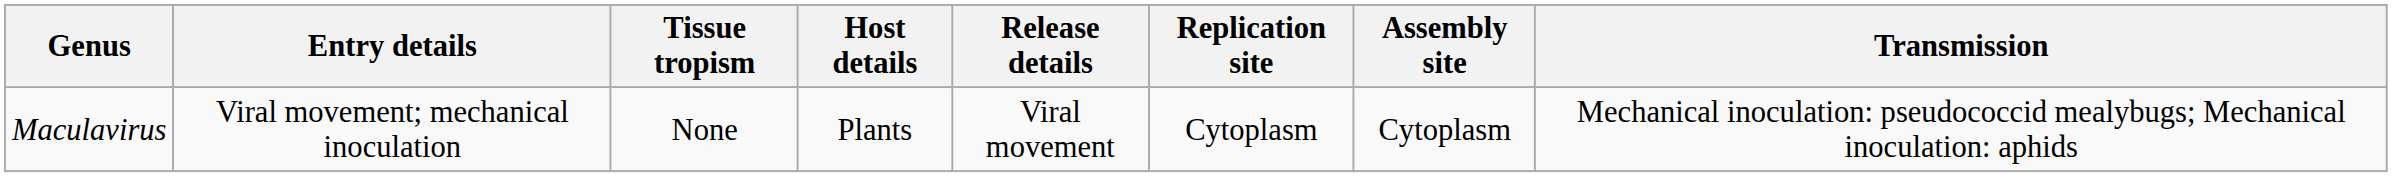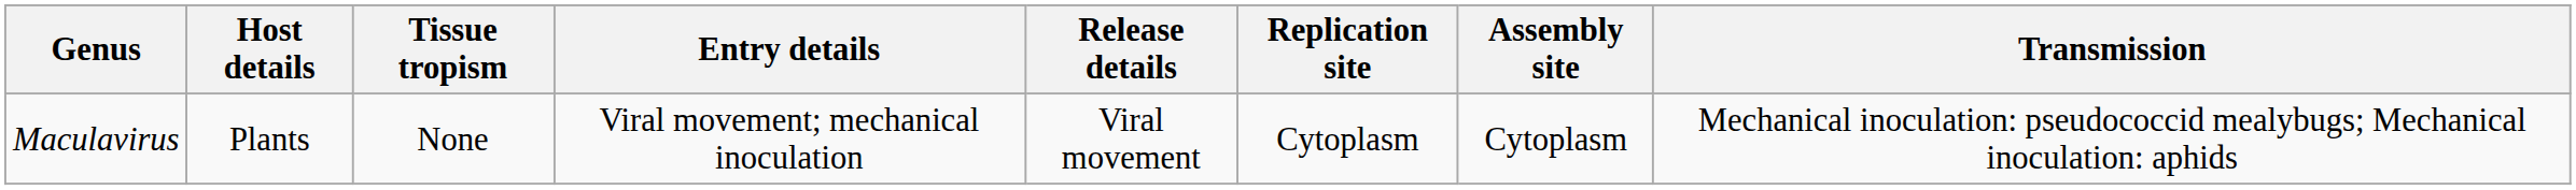 <table class="wikitable sortable" style="text-align:center">
 <tr>
 <th>Genus</th>
+<th>Host details</th>
+<th>Tissue tropism</th>
 <th>Entry details</th>
-<th>Tissue tropism</th>
-<th>Host details</th>
 <th>Release details</th>
 <th>Replication site</th>
 <th>Assembly site</th>
 <th>Transmission</th>
 </tr>
 <tr>
 <td><em>Maculavirus</em></td>
+<td>Plants</td>
+<td>None</td>
 <td>Viral movement; mechanical inoculation</td>
-<td>None</td>
-<td>Plants</td>
 <td>Viral movement</td>
 <td>Cytoplasm</td>
 <td>Cytoplasm</td>
 <td>Mechanical inoculation: pseudococcid mealybugs; Mechanical inoculation: aphids</td>
 </tr>
 </table>
